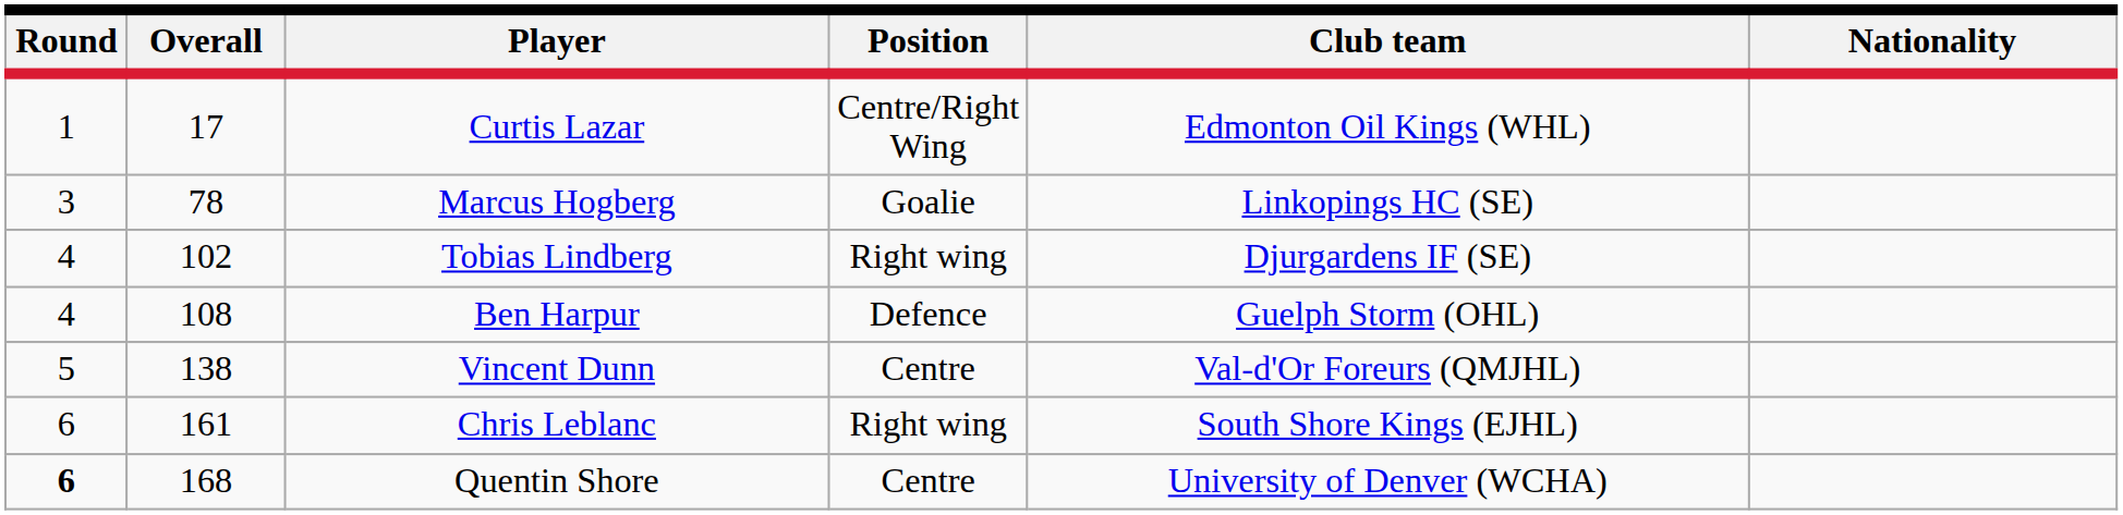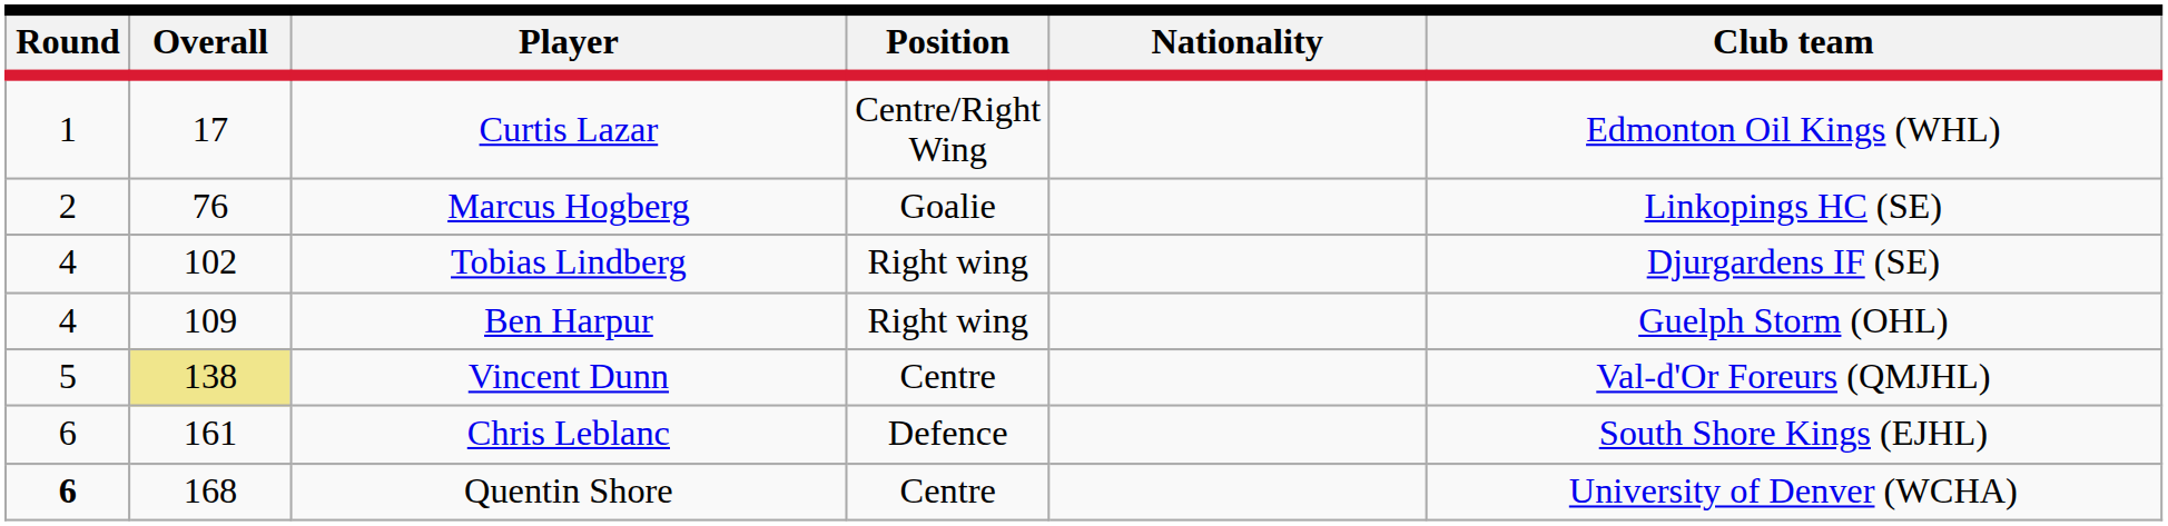 <table class="wikitable sortable" style="text-align:center">
 <tr style= "background:#FFFFFF; border-top:#010101 5px solid; border-bottom:#DA1A32 5px solid;">
 <th style="width:3em">Round</th>
 <th style="width:4em">Overall</th>
 <th style="width:15em">Player</th>
 <th style="width:5em">Position</th>
+<th style="width:10em">Nationality</th>
 <th style="width:20em">Club team</th>
-<th style="width:10em">Nationality</th>
 </tr>
 <tr>
 <td>1</td>
 <td>17</td>
 <td><a href='#'>Curtis Lazar</a></td>
 <td>Centre/Right Wing</td>
+<td></td>
 <td><a href='#'>Edmonton Oil Kings</a> (WHL)</td>
-<td></td>
 </tr>
 <tr>
-<td>3</td>
-<td>78</td>
+<td>2</td>
+<td>76</td>
 <td><a href='#'>Marcus Hogberg</a></td>
 <td>Goalie</td>
+<td></td>
 <td><a href='#'>Linkopings HC</a> (SE)</td>
-<td></td>
 </tr>
 <tr>
 <td>4</td>
 <td>102 <br></td>
 <td><a href='#'>Tobias Lindberg</a></td>
 <td>Right wing</td>
+<td></td>
 <td><a href='#'>Djurgardens IF</a> (SE)</td>
-<td></td>
 </tr>
 <tr>
 <td>4</td>
-<td>108</td>
+<td>109</td>
 <td><a href='#'>Ben Harpur</a></td>
-<td>Defence</td>
+<td>Right wing</td>
+<td></td>
 <td><a href='#'>Guelph Storm</a> (OHL)</td>
-<td></td>
 </tr>
 <tr>
 <td>5</td>
-<td>138</td>
+<td style="background: khaki;">138</td>
 <td><a href='#'>Vincent Dunn</a></td>
 <td>Centre</td>
+<td></td>
 <td><a href='#'>Val-d'Or Foreurs</a> (QMJHL)</td>
-<td></td>
 </tr>
 <tr>
 <td>6</td>
 <td>161 <br></td>
 <td><a href='#'>Chris Leblanc</a></td>
-<td>Right wing</td>
+<td>Defence</td>
+<td></td>
 <td><a href='#'>South Shore Kings</a> (EJHL)</td>
-<td></td>
 </tr>
 <tr>
 <td><strong>6</strong></td>
 <td>168</td>
 <td>Quentin Shore</td>
 <td>Centre</td>
+<td></td>
 <td><a href='#'>University of Denver</a> (WCHA)</td>
-<td></td>
 </tr>
 </table>
